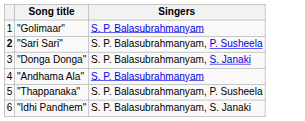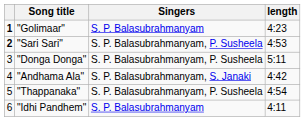 <table class="wikitable">
 <tr>
 <th></th>
 <th>Song title</th>
 <th>Singers</th>
+<th>length</th>
 </tr>
 <tr>
-<td>1</td>
+<td><strong>1</strong></td>
 <td>"Golimaar"</td>
 <td><a href='#'>S. P. Balasubrahmanyam</a></td>
+<td>4:23</td>
 </tr>
 <tr>
 <td><strong>2</strong></td>
 <td>"Sari Sari"</td>
 <td>S. P. Balasubrahmanyam, <a href='#'>P. Susheela</a></td>
+<td>4:53</td>
 </tr>
 <tr>
 <td>3</td>
 <td>"Donga Donga"</td>
-<td>S. P. Balasubrahmanyam, <a href='#'>S. Janaki</a></td>
+<td>S. P. Balasubrahmanyam, P. Susheela</td>
+<td>5:11</td>
 </tr>
 <tr>
 <td>4</td>
 <td>"Andhama Ala"</td>
-<td><a href='#'>S. P. Balasubrahmanyam</a></td>
+<td>S. P. Balasubrahmanyam, <a href='#'>S. Janaki</a></td>
+<td>4:42</td>
 </tr>
 <tr>
 <td>5</td>
 <td>"Thappanaka"</td>
 <td>S. P. Balasubrahmanyam, P. Susheela</td>
+<td>4:54</td>
 </tr>
 <tr>
 <td>6</td>
 <td>"Idhi Pandhem"</td>
-<td>S. P. Balasubrahmanyam, S. Janaki</td>
+<td><a href='#'>S. P. Balasubrahmanyam</a></td>
+<td>4:11</td>
 </tr>
 </table>
